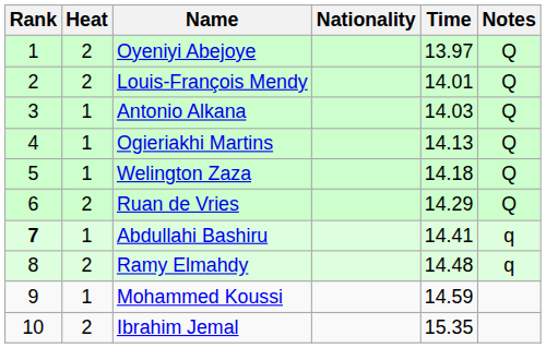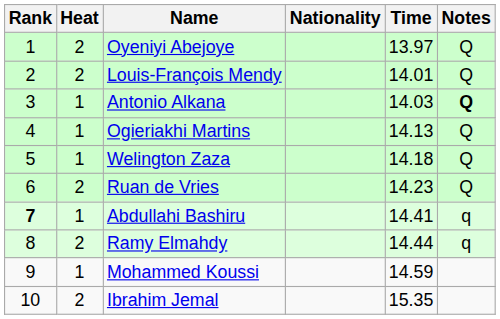 <table class="wikitable sortable" style="text-align:center">
 <tr>
 <th>Rank</th>
 <th>Heat</th>
 <th>Name</th>
 <th>Nationality</th>
 <th>Time</th>
 <th>Notes</th>
 </tr>
 <tr bgcolor=ccffcc>
 <td>1</td>
 <td>2</td>
 <td align=left><a href='#'>Oyeniyi Abejoye</a></td>
 <td align=left></td>
 <td>13.97</td>
 <td>Q</td>
 </tr>
 <tr bgcolor=ccffcc>
 <td>2</td>
 <td>2</td>
 <td align=left><a href='#'>Louis-François Mendy</a></td>
 <td align=left></td>
 <td>14.01</td>
 <td>Q</td>
 </tr>
 <tr bgcolor=ccffcc>
 <td>3</td>
 <td>1</td>
 <td align=left><a href='#'>Antonio Alkana</a></td>
 <td align=left></td>
 <td>14.03</td>
-<td>Q</td>
+<td><strong>Q</strong></td>
 </tr>
 <tr bgcolor=ccffcc>
 <td>4</td>
 <td>1</td>
 <td align=left><a href='#'>Ogieriakhi Martins</a></td>
 <td align=left></td>
 <td>14.13</td>
 <td>Q</td>
 </tr>
 <tr bgcolor=ccffcc>
 <td>5</td>
 <td>1</td>
 <td align=left><a href='#'>Welington Zaza</a></td>
 <td align=left></td>
 <td>14.18</td>
 <td>Q</td>
 </tr>
 <tr bgcolor=ccffcc>
 <td>6</td>
 <td>2</td>
 <td align=left><a href='#'>Ruan de Vries</a></td>
 <td align=left></td>
-<td>14.29</td>
+<td>14.23</td>
 <td>Q</td>
 </tr>
 <tr bgcolor=ddffdd>
 <td><strong>7</strong></td>
 <td>1</td>
 <td align=left><a href='#'>Abdullahi Bashiru</a></td>
 <td align=left></td>
 <td>14.41</td>
 <td>q</td>
 </tr>
 <tr bgcolor=ddffdd>
 <td>8</td>
 <td>2</td>
 <td align=left><a href='#'>Ramy Elmahdy</a></td>
 <td align=left></td>
-<td>14.48</td>
+<td>14.44</td>
 <td>q</td>
 </tr>
 <tr>
 <td>9</td>
 <td>1</td>
 <td align=left><a href='#'>Mohammed Koussi</a></td>
 <td align=left></td>
 <td>14.59</td>
 <td></td>
 </tr>
 <tr>
 <td>10</td>
 <td>2</td>
 <td align=left><a href='#'>Ibrahim Jemal</a></td>
 <td align=left></td>
 <td>15.35</td>
 <td></td>
 </tr>
 </table>
